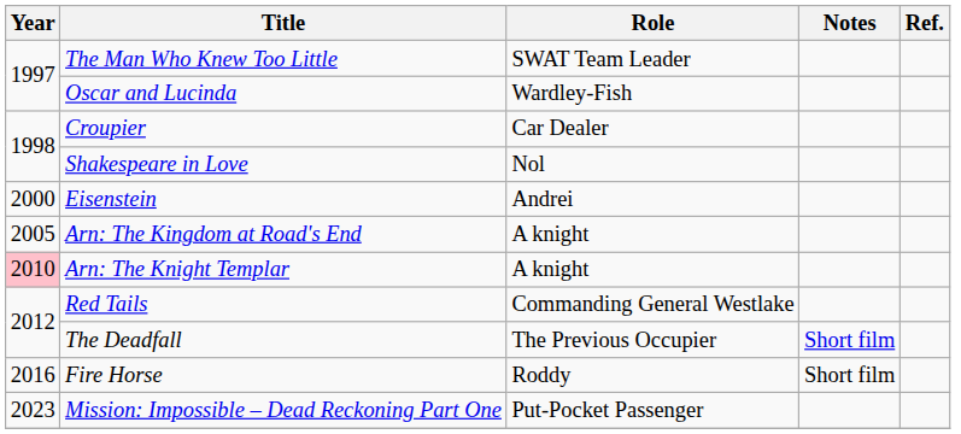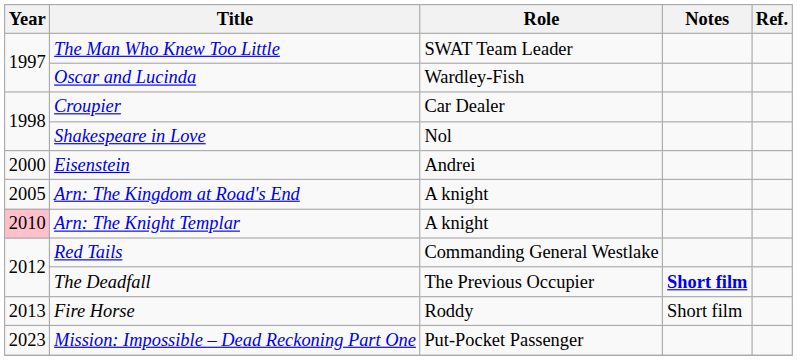 <table class="wikitable sortable">
 <tr>
 <th>Year</th>
 <th>Title</th>
 <th>Role</th>
 <th>Notes</th>
 <th>Ref.</th>
 </tr>
 <tr>
 <td rowspan="2">1997</td>
 <td><em><a href='#'>The Man Who Knew Too Little</a></em></td>
 <td>SWAT Team Leader</td>
 <td></td>
 <td></td>
 </tr>
 <tr>
 <td><em><a href='#'>Oscar and Lucinda</a></em></td>
 <td>Wardley-Fish</td>
 <td></td>
 <td></td>
 </tr>
 <tr>
 <td rowspan="2">1998</td>
 <td><em><a href='#'>Croupier</a></em></td>
 <td>Car Dealer</td>
 <td></td>
 <td></td>
 </tr>
 <tr>
 <td><em><a href='#'>Shakespeare in Love</a></em></td>
 <td>Nol</td>
 <td></td>
 <td></td>
 </tr>
 <tr>
 <td>2000</td>
 <td><em><a href='#'>Eisenstein</a></em></td>
 <td>Andrei</td>
 <td></td>
 <td></td>
 </tr>
 <tr>
 <td>2005</td>
 <td><em><a href='#'>Arn: The Kingdom at Road's End</a></em></td>
 <td>A knight</td>
 <td></td>
 <td></td>
 </tr>
 <tr>
 <td style="background: pink;">2010</td>
 <td><em><a href='#'>Arn: The Knight Templar</a></em></td>
 <td>A knight</td>
 <td></td>
 <td></td>
 </tr>
 <tr>
 <td rowspan="2">2012</td>
 <td><em><a href='#'>Red Tails</a></em></td>
 <td>Commanding General Westlake</td>
 <td></td>
 <td></td>
 </tr>
 <tr>
 <td><em>The Deadfall</em></td>
 <td>The Previous Occupier</td>
-<td><a href='#'>Short film</a></td>
+<td><strong><a href='#'>Short film</a></strong></td>
 <td></td>
 </tr>
 <tr>
-<td>2016</td>
+<td>2013</td>
 <td><em>Fire Horse</em></td>
 <td>Roddy</td>
 <td>Short film</td>
 <td></td>
 </tr>
 <tr>
 <td>2023</td>
 <td><em><a href='#'>Mission: Impossible – Dead Reckoning Part One</a></em></td>
 <td>Put-Pocket Passenger</td>
 <td></td>
 <td></td>
 </tr>
 <tr>
 </tr>
 </table>
